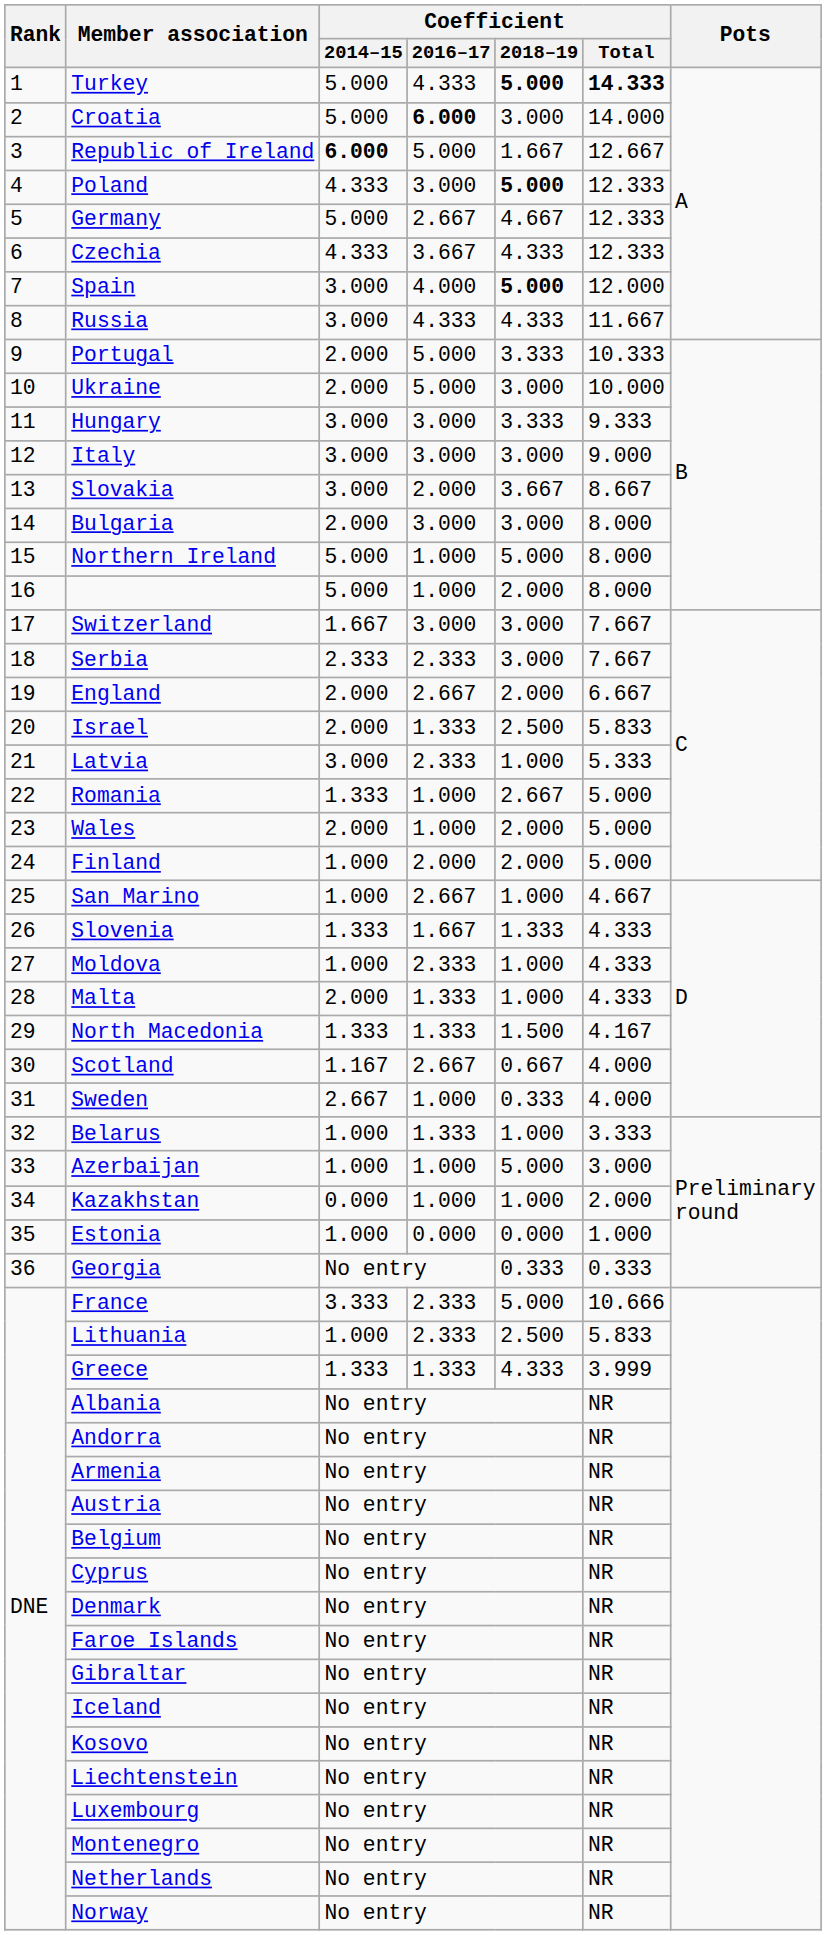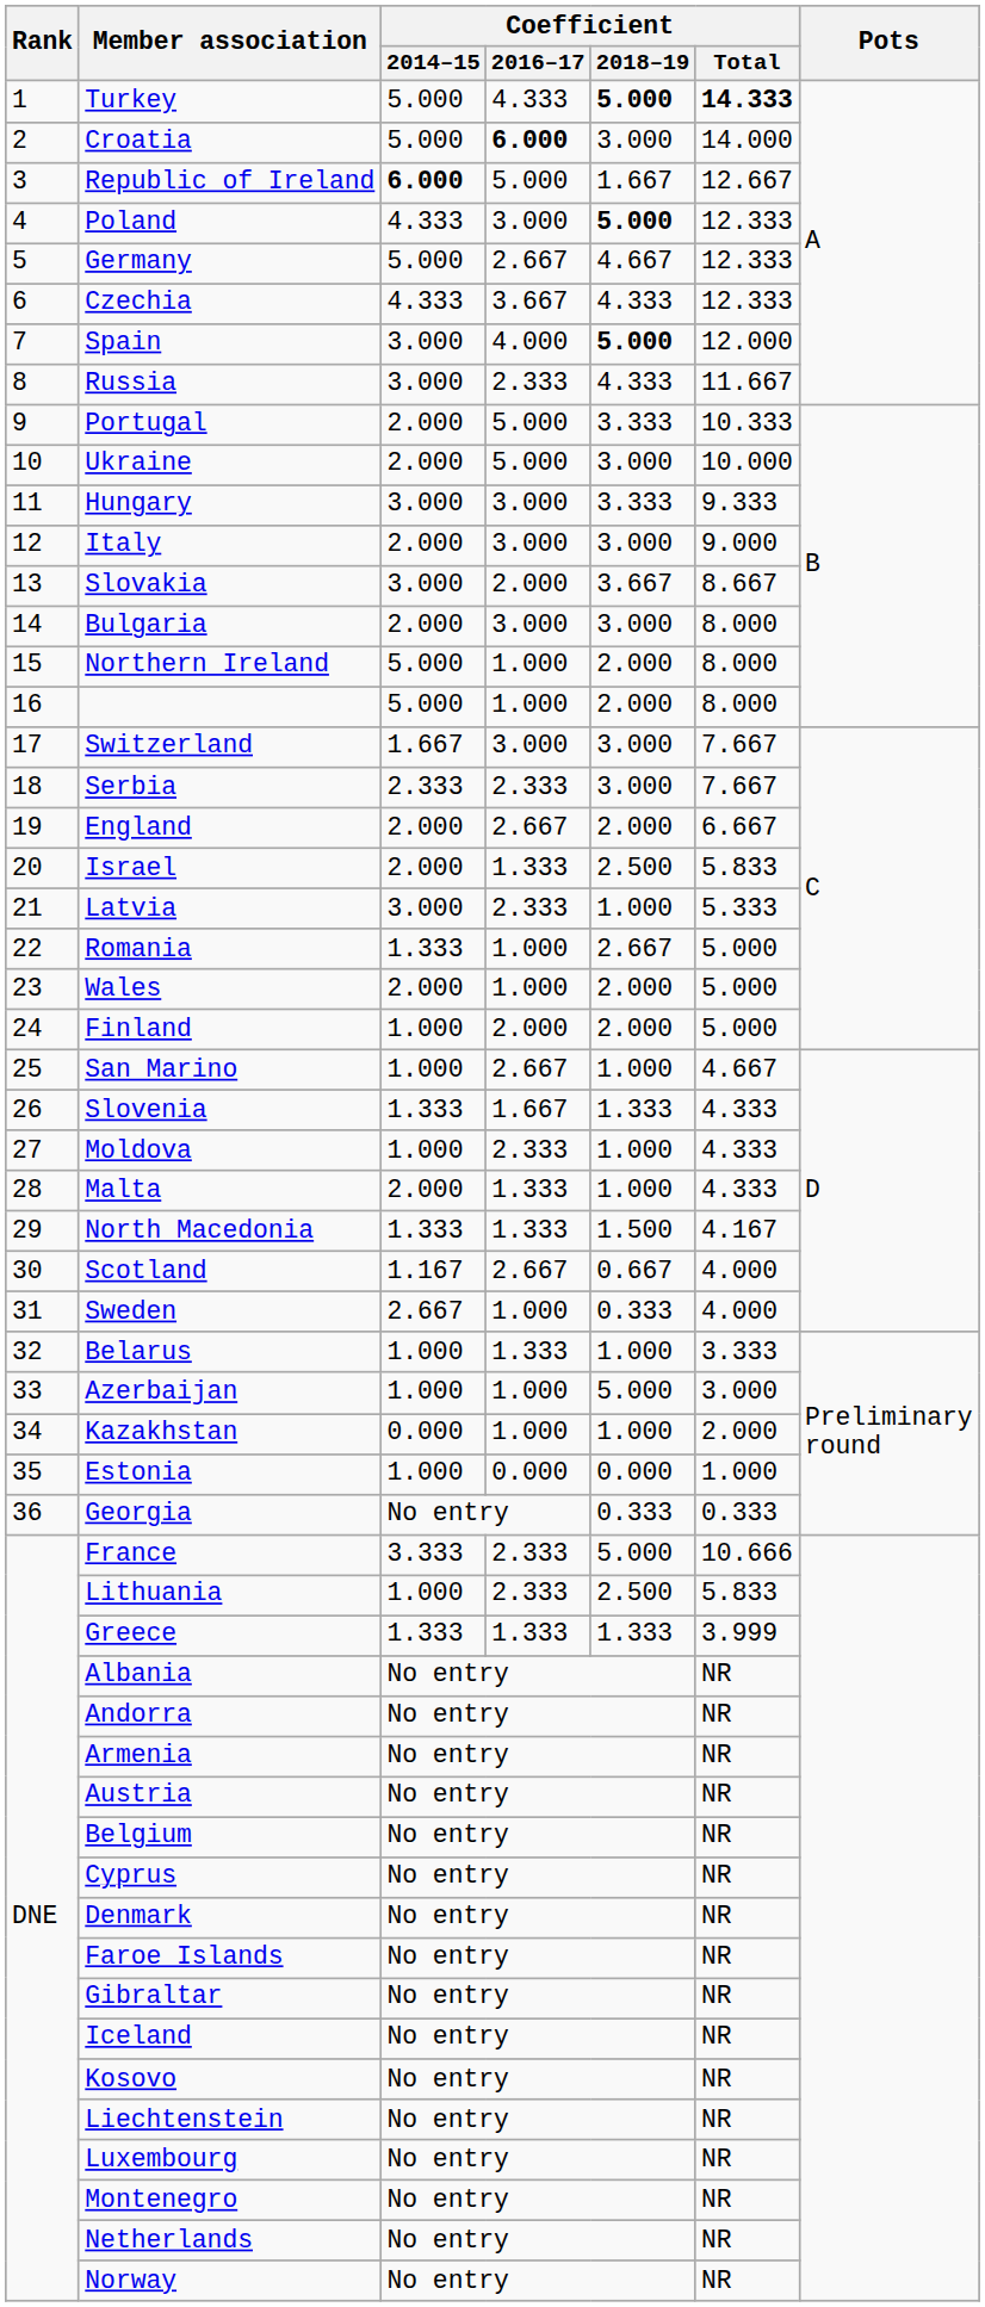 <table class="wikitable sortable" style="font-size: 97%">
 <tr>
 <th rowspan="2">Rank</th>
 <th rowspan="2">Member association</th>
 <th colspan="4">Coefficient</th>
 <th rowspan="2">Pots</th>
 </tr>
 <tr style="font-size: 88%;">
 <th>2014–15</th>
 <th>2016–17</th>
 <th>2018–19</th>
 <th>Total</th>
 </tr>
 <tr>
 <td>1</td>
 <td> <a href='#'>Turkey</a></td>
 <td>5.000</td>
 <td>4.333</td>
 <td><strong>5.000</strong></td>
 <td><strong>14.333</strong></td>
 <td rowspan="8">A</td>
 </tr>
 <tr>
 <td>2</td>
 <td> <a href='#'>Croatia</a></td>
 <td>5.000</td>
 <td><strong>6.000</strong></td>
 <td>3.000</td>
 <td>14.000</td>
 </tr>
 <tr>
 <td>3</td>
 <td> <a href='#'>Republic of Ireland</a></td>
 <td><strong>6.000</strong></td>
 <td>5.000</td>
 <td>1.667</td>
 <td>12.667</td>
 </tr>
 <tr>
 <td>4</td>
 <td> <a href='#'>Poland</a></td>
 <td>4.333</td>
 <td>3.000</td>
 <td><strong>5.000</strong></td>
 <td>12.333</td>
 </tr>
 <tr>
 <td>5</td>
 <td> <a href='#'>Germany</a></td>
 <td>5.000</td>
 <td>2.667</td>
 <td>4.667</td>
 <td>12.333</td>
 </tr>
 <tr>
 <td>6</td>
 <td> <a href='#'>Czechia</a></td>
 <td>4.333</td>
 <td>3.667</td>
 <td>4.333</td>
 <td>12.333</td>
 </tr>
 <tr>
 <td>7</td>
 <td> <a href='#'>Spain</a></td>
 <td>3.000</td>
 <td>4.000</td>
 <td><strong>5.000</strong></td>
 <td>12.000</td>
 </tr>
 <tr>
 <td>8</td>
 <td> <a href='#'>Russia</a></td>
 <td>3.000</td>
-<td>4.333</td>
+<td>2.333</td>
 <td>4.333</td>
 <td>11.667</td>
 </tr>
 <tr>
 <td>9</td>
 <td> <a href='#'>Portugal</a></td>
 <td>2.000</td>
 <td>5.000</td>
 <td>3.333</td>
 <td>10.333</td>
 <td rowspan="8">B</td>
 </tr>
 <tr>
 <td>10</td>
 <td> <a href='#'>Ukraine</a></td>
 <td>2.000</td>
 <td>5.000</td>
 <td>3.000</td>
 <td>10.000</td>
 </tr>
 <tr>
 <td>11</td>
 <td> <a href='#'>Hungary</a></td>
 <td>3.000</td>
 <td>3.000</td>
 <td>3.333</td>
 <td>9.333</td>
 </tr>
 <tr>
 <td>12</td>
 <td> <a href='#'>Italy</a></td>
-<td>3.000</td>
+<td>2.000</td>
 <td>3.000</td>
 <td>3.000</td>
 <td>9.000</td>
 </tr>
 <tr>
 <td>13</td>
 <td> <a href='#'>Slovakia</a></td>
 <td>3.000</td>
 <td>2.000</td>
 <td>3.667</td>
 <td>8.667</td>
 </tr>
 <tr>
 <td>14</td>
 <td> <a href='#'>Bulgaria</a></td>
 <td>2.000</td>
 <td>3.000</td>
 <td>3.000</td>
 <td>8.000</td>
 </tr>
 <tr>
 <td>15</td>
 <td> <a href='#'>Northern Ireland</a></td>
 <td>5.000</td>
 <td>1.000</td>
-<td>5.000</td>
+<td>2.000</td>
 <td>8.000</td>
 </tr>
 <tr>
 <td>16</td>
 <td></td>
 <td>5.000</td>
 <td>1.000</td>
 <td>2.000</td>
 <td>8.000</td>
 </tr>
 <tr>
 <td>17</td>
 <td> <a href='#'>Switzerland</a></td>
 <td>1.667</td>
 <td>3.000</td>
 <td>3.000</td>
 <td>7.667</td>
 <td rowspan="8">C</td>
 </tr>
 <tr>
 <td>18</td>
 <td> <a href='#'>Serbia</a></td>
 <td>2.333</td>
 <td>2.333</td>
 <td>3.000</td>
 <td>7.667</td>
 </tr>
 <tr>
 <td>19</td>
 <td> <a href='#'>England</a></td>
 <td>2.000</td>
 <td>2.667</td>
 <td>2.000</td>
 <td>6.667</td>
 </tr>
 <tr>
 <td>20</td>
 <td> <a href='#'>Israel</a></td>
 <td>2.000</td>
 <td>1.333</td>
 <td>2.500</td>
 <td>5.833</td>
 </tr>
 <tr>
 <td>21</td>
 <td> <a href='#'>Latvia</a></td>
 <td>3.000</td>
 <td>2.333</td>
 <td>1.000</td>
 <td>5.333</td>
 </tr>
 <tr>
 <td>22</td>
 <td> <a href='#'>Romania</a></td>
 <td>1.333</td>
 <td>1.000</td>
 <td>2.667</td>
 <td>5.000</td>
 </tr>
 <tr>
 <td>23</td>
 <td> <a href='#'>Wales</a></td>
 <td>2.000</td>
 <td>1.000</td>
 <td>2.000</td>
 <td>5.000</td>
 </tr>
 <tr>
 <td>24</td>
 <td> <a href='#'>Finland</a></td>
 <td>1.000</td>
 <td>2.000</td>
 <td>2.000</td>
 <td>5.000</td>
 </tr>
 <tr>
 <td>25</td>
 <td> <a href='#'>San Marino</a></td>
 <td>1.000</td>
 <td>2.667</td>
 <td>1.000</td>
 <td>4.667</td>
 <td rowspan="7">D</td>
 </tr>
 <tr>
 <td>26</td>
 <td> <a href='#'>Slovenia</a></td>
 <td>1.333</td>
 <td>1.667</td>
 <td>1.333</td>
 <td>4.333</td>
 </tr>
 <tr>
 <td>27</td>
 <td> <a href='#'>Moldova</a></td>
 <td>1.000</td>
 <td>2.333</td>
 <td>1.000</td>
 <td>4.333</td>
 </tr>
 <tr>
 <td>28</td>
 <td> <a href='#'>Malta</a></td>
 <td>2.000</td>
 <td>1.333</td>
 <td>1.000</td>
 <td>4.333</td>
 </tr>
 <tr>
 <td>29</td>
 <td> <a href='#'>North Macedonia</a></td>
 <td>1.333</td>
 <td>1.333</td>
 <td>1.500</td>
 <td>4.167</td>
 </tr>
 <tr>
 <td>30</td>
 <td> <a href='#'>Scotland</a></td>
 <td>1.167</td>
 <td>2.667</td>
 <td>0.667</td>
 <td>4.000</td>
 </tr>
 <tr>
 <td>31</td>
 <td> <a href='#'>Sweden</a></td>
 <td>2.667</td>
 <td>1.000</td>
 <td>0.333</td>
 <td>4.000</td>
 </tr>
 <tr>
 <td>32</td>
 <td> <a href='#'>Belarus</a></td>
 <td>1.000</td>
 <td>1.333</td>
 <td>1.000</td>
 <td>3.333</td>
 <td rowspan="5">Preliminary<br>round</td>
 </tr>
 <tr>
 <td>33</td>
 <td> <a href='#'>Azerbaijan</a></td>
 <td>1.000</td>
 <td>1.000</td>
 <td>5.000</td>
 <td>3.000</td>
 </tr>
 <tr>
 <td>34</td>
 <td> <a href='#'>Kazakhstan</a></td>
 <td>0.000</td>
 <td>1.000</td>
 <td>1.000</td>
 <td>2.000</td>
 </tr>
 <tr>
 <td>35</td>
 <td> <a href='#'>Estonia</a></td>
 <td>1.000</td>
 <td>0.000</td>
 <td>0.000</td>
 <td>1.000</td>
 </tr>
 <tr>
 <td>36</td>
 <td> <a href='#'>Georgia</a></td>
 <td colspan="2">No entry</td>
 <td>0.333</td>
 <td>0.333</td>
 </tr>
 <tr>
 <td rowspan="19">DNE</td>
 <td> <a href='#'>France</a></td>
 <td>3.333</td>
 <td>2.333</td>
 <td>5.000</td>
 <td>10.666</td>
 <td rowspan="19"></td>
 </tr>
 <tr>
 <td> <a href='#'>Lithuania</a></td>
 <td>1.000</td>
 <td>2.333</td>
 <td>2.500</td>
 <td>5.833</td>
 </tr>
 <tr>
 <td> <a href='#'>Greece</a></td>
 <td>1.333</td>
 <td>1.333</td>
-<td>4.333</td>
+<td>1.333</td>
 <td>3.999</td>
 </tr>
 <tr>
 <td> <a href='#'>Albania</a></td>
 <td colspan="3">No entry</td>
 <td>NR</td>
 </tr>
 <tr>
 <td> <a href='#'>Andorra</a></td>
 <td colspan="3">No entry</td>
 <td>NR</td>
 </tr>
 <tr>
 <td> <a href='#'>Armenia</a></td>
 <td colspan="3">No entry</td>
 <td>NR</td>
 </tr>
 <tr>
 <td> <a href='#'>Austria</a></td>
 <td colspan="3">No entry</td>
 <td>NR</td>
 </tr>
 <tr>
 <td> <a href='#'>Belgium</a></td>
 <td colspan="3">No entry</td>
 <td>NR</td>
 </tr>
 <tr>
 <td> <a href='#'>Cyprus</a></td>
 <td colspan="3">No entry</td>
 <td>NR</td>
 </tr>
 <tr>
 <td> <a href='#'>Denmark</a></td>
 <td colspan="3">No entry</td>
 <td>NR</td>
 </tr>
 <tr>
 <td> <a href='#'>Faroe Islands</a></td>
 <td colspan="3">No entry</td>
 <td>NR</td>
 </tr>
 <tr>
 <td> <a href='#'>Gibraltar</a></td>
 <td colspan="3">No entry</td>
 <td>NR</td>
 </tr>
 <tr>
 <td> <a href='#'>Iceland</a></td>
 <td colspan="3">No entry</td>
 <td>NR</td>
 </tr>
 <tr>
 <td> <a href='#'>Kosovo</a></td>
 <td colspan="3">No entry</td>
 <td>NR</td>
 </tr>
 <tr>
 <td> <a href='#'>Liechtenstein</a></td>
 <td colspan="3">No entry</td>
 <td>NR</td>
 </tr>
 <tr>
 <td> <a href='#'>Luxembourg</a></td>
 <td colspan="3">No entry</td>
 <td>NR</td>
 </tr>
 <tr>
 <td> <a href='#'>Montenegro</a></td>
 <td colspan="3">No entry</td>
 <td>NR</td>
 </tr>
 <tr>
 <td> <a href='#'>Netherlands</a></td>
 <td colspan="3">No entry</td>
 <td>NR</td>
 </tr>
 <tr>
 <td> <a href='#'>Norway</a></td>
 <td colspan="3">No entry</td>
 <td>NR</td>
 </tr>
 </table>
